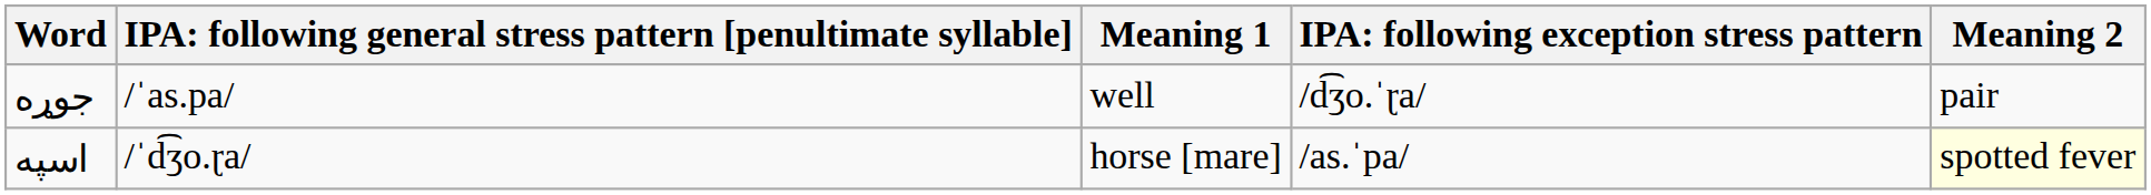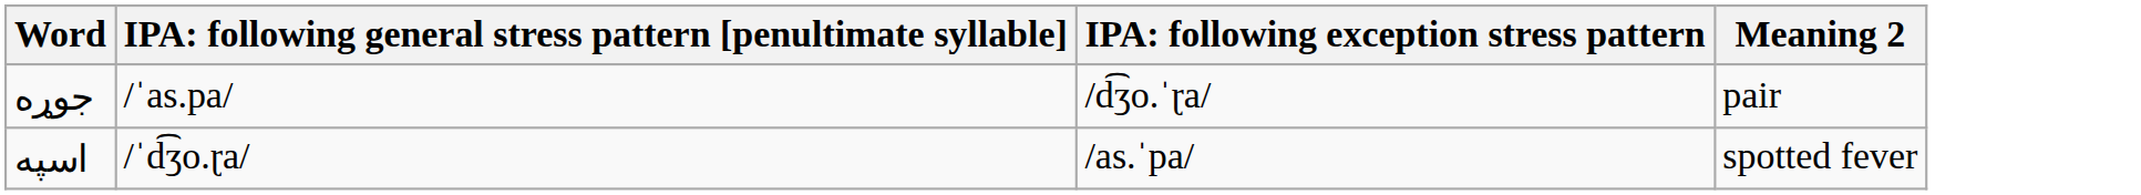 <table class="wikitable">
 <tr>
 <th>Word</th>
 <th>IPA: following general stress pattern [penultimate syllable]</th>
-<th>Meaning  1</th>
 <th>IPA: following exception stress pattern</th>
 <th>Meaning 2</th>
 </tr>
 <tr>
 <td>جوړه</td>
 <td>/ˈas.pa/</td>
-<td>well</td>
 <td>/d͡ʒo.ˈɽa/</td>
 <td>pair</td>
 </tr>
 <tr>
 <td>اسپه</td>
 <td>/ˈd͡ʒo.ɽa/</td>
-<td>horse [mare]</td>
 <td>/as.ˈpa/</td>
-<td style="background: lightyellow;">spotted fever</td>
+<td>spotted fever</td>
 </tr>
 </table>
